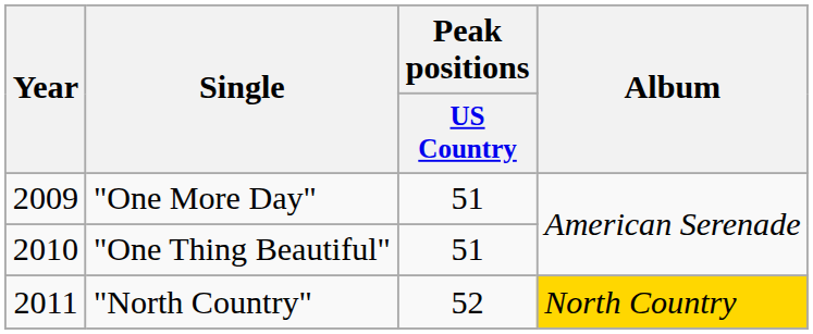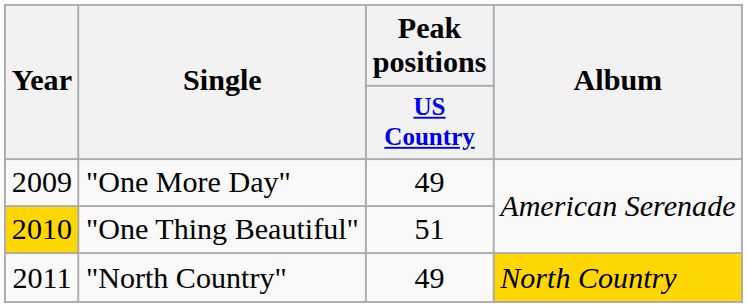 <table class="wikitable" style="text-align:center;">
 <tr>
 <th rowspan="2">Year</th>
 <th rowspan="2">Single</th>
 <th colspan="1">Peak positions</th>
 <th rowspan="2">Album</th>
 </tr>
 <tr style="font-size:smaller;">
 <th width="60"><a href='#'>US Country</a></th>
 </tr>
 <tr>
 <td>2009</td>
 <td align="left">"One More Day"</td>
-<td>51</td>
+<td>49</td>
 <td align="left" rowspan="2"><em>American Serenade</em></td>
 </tr>
 <tr>
-<td>2010</td>
+<td style="background: gold;">2010</td>
 <td align="left">"One Thing Beautiful"</td>
 <td>51</td>
 </tr>
 <tr>
 <td>2011</td>
 <td align="left">"North Country"</td>
-<td>52</td>
+<td>49</td>
 <td align="left" style="background: gold;"><em>North Country</em></td>
 </tr>
 </table>
